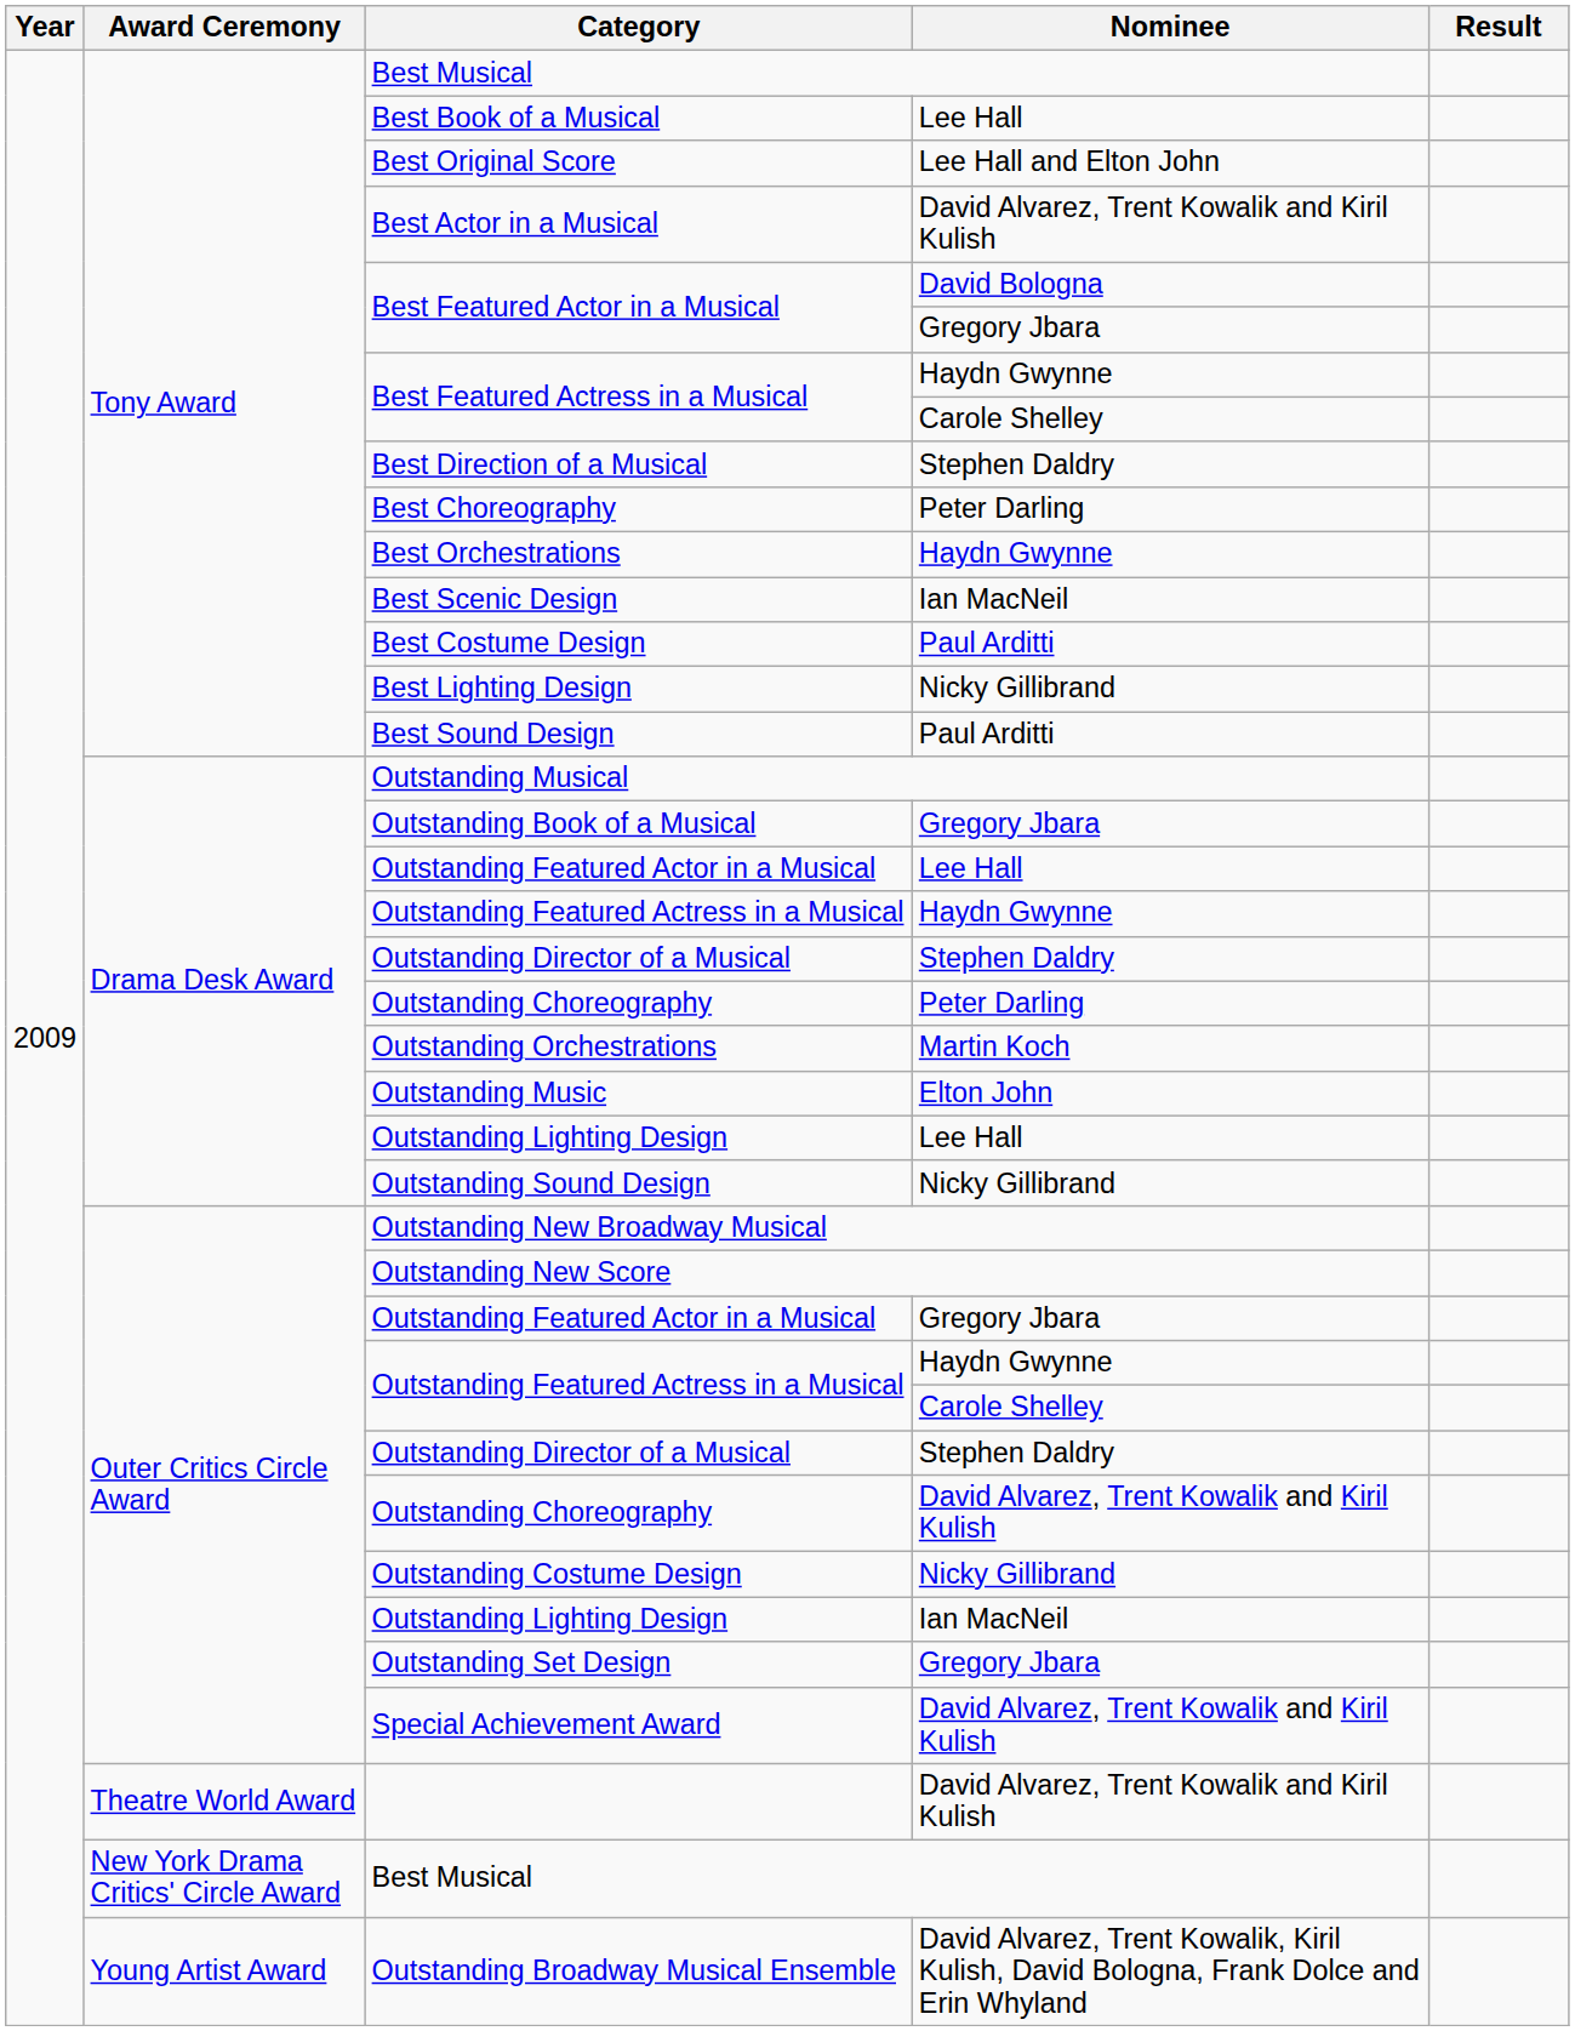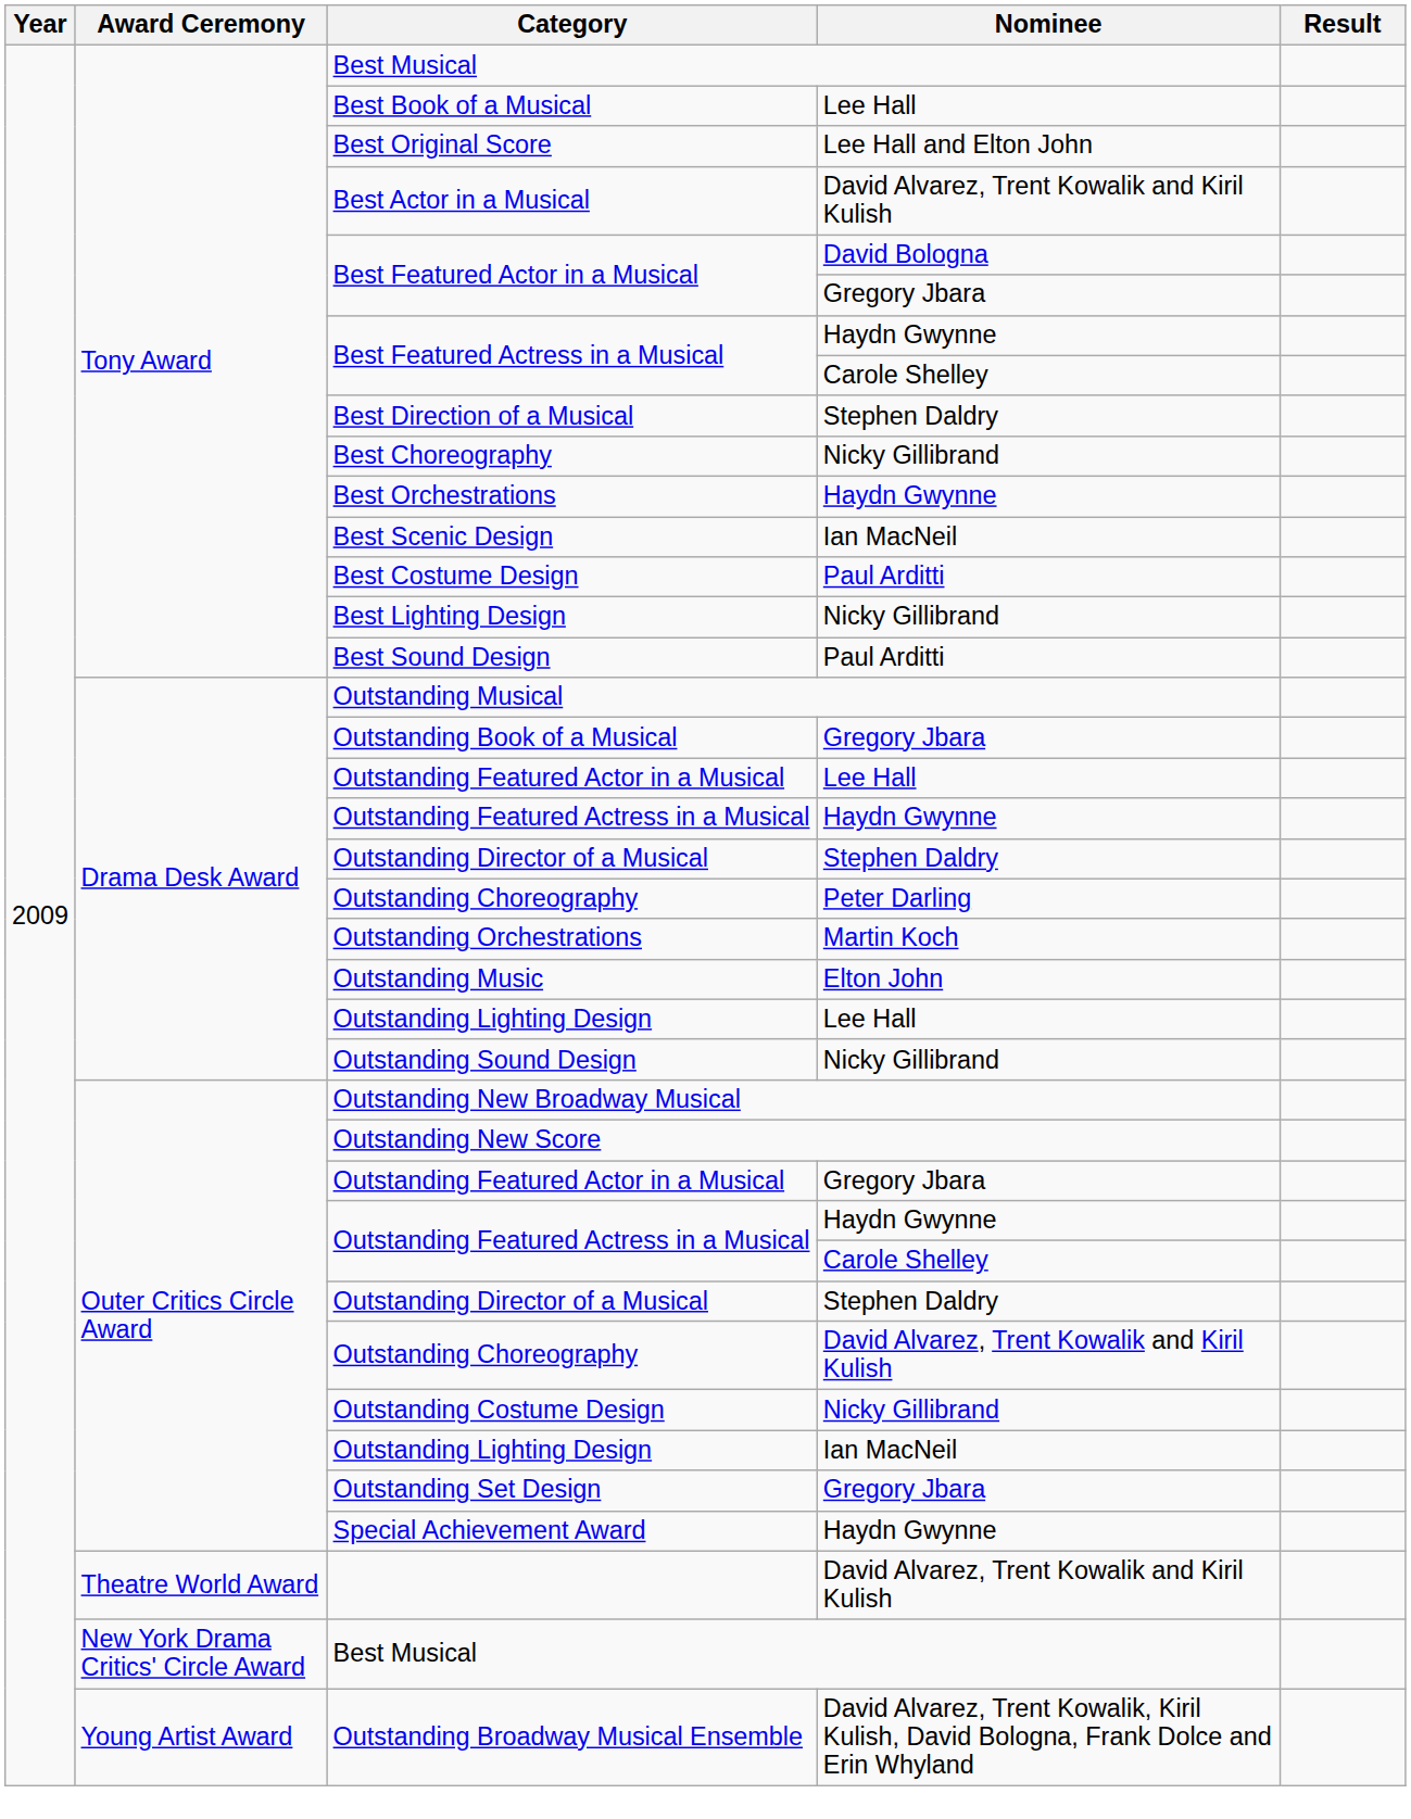 <table class="wikitable" width="100%">
 <tr>
 <th width="5%">Year</th>
 <th width="18%">Award Ceremony</th>
 <th width="35%">Category</th>
 <th width="33%">Nominee</th>
 <th width="9%">Result</th>
 </tr>
 <tr>
 <td rowspan="39" align="center">2009</td>
 <td rowspan="15"><a href='#'>Tony Award</a></td>
 <td colspan="2"><a href='#'>Best Musical</a></td>
 <td></td>
 </tr>
 <tr>
 <td><a href='#'>Best Book of a Musical</a></td>
 <td>Lee Hall</td>
 <td></td>
 </tr>
 <tr>
 <td><a href='#'>Best Original Score</a></td>
 <td>Lee Hall and Elton John</td>
 <td></td>
 </tr>
 <tr>
 <td><a href='#'>Best Actor in a Musical</a></td>
 <td>David Alvarez, Trent Kowalik and Kiril Kulish</td>
 <td></td>
 </tr>
 <tr>
 <td rowspan="2"><a href='#'>Best Featured Actor in a Musical</a></td>
 <td><a href='#'>David Bologna</a></td>
 <td></td>
 </tr>
 <tr>
 <td>Gregory Jbara</td>
 <td></td>
 </tr>
 <tr>
 <td rowspan="2"><a href='#'>Best Featured Actress in a Musical</a></td>
 <td>Haydn Gwynne</td>
 <td></td>
 </tr>
 <tr>
 <td>Carole Shelley</td>
 <td></td>
 </tr>
 <tr>
 <td><a href='#'>Best Direction of a Musical</a></td>
 <td>Stephen Daldry</td>
 <td></td>
 </tr>
 <tr>
 <td><a href='#'>Best Choreography</a></td>
-<td>Peter Darling</td>
+<td>Nicky Gillibrand</td>
 <td></td>
 </tr>
 <tr>
 <td><a href='#'>Best Orchestrations</a></td>
 <td><a href='#'>Haydn Gwynne</a></td>
 <td></td>
 </tr>
 <tr>
 <td><a href='#'>Best Scenic Design</a></td>
 <td>Ian MacNeil</td>
 <td></td>
 </tr>
 <tr>
 <td><a href='#'>Best Costume Design</a></td>
 <td><a href='#'>Paul Arditti</a></td>
 <td></td>
 </tr>
 <tr>
 <td><a href='#'>Best Lighting Design</a></td>
 <td>Nicky Gillibrand</td>
 <td></td>
 </tr>
 <tr>
 <td><a href='#'>Best Sound Design</a></td>
 <td>Paul Arditti</td>
 <td></td>
 </tr>
 <tr>
 <td rowspan="10"><a href='#'>Drama Desk Award</a></td>
 <td colspan="2"><a href='#'>Outstanding Musical</a></td>
 <td></td>
 </tr>
 <tr>
 <td><a href='#'>Outstanding Book of a Musical</a></td>
 <td><a href='#'>Gregory Jbara</a></td>
 <td></td>
 </tr>
 <tr>
 <td><a href='#'>Outstanding Featured Actor in a Musical</a></td>
 <td><a href='#'>Lee Hall</a></td>
 <td></td>
 </tr>
 <tr>
 <td><a href='#'>Outstanding Featured Actress in a Musical</a></td>
 <td><a href='#'>Haydn Gwynne</a></td>
 <td></td>
 </tr>
 <tr>
 <td><a href='#'>Outstanding Director of a Musical</a></td>
 <td><a href='#'>Stephen Daldry</a></td>
 <td></td>
 </tr>
 <tr>
 <td><a href='#'>Outstanding Choreography</a></td>
 <td><a href='#'>Peter Darling</a></td>
 <td></td>
 </tr>
 <tr>
 <td><a href='#'>Outstanding Orchestrations</a></td>
 <td><a href='#'>Martin Koch</a></td>
 <td></td>
 </tr>
 <tr>
 <td><a href='#'>Outstanding Music</a></td>
 <td><a href='#'>Elton John</a></td>
 <td></td>
 </tr>
 <tr>
 <td><a href='#'>Outstanding Lighting Design</a></td>
 <td>Lee Hall</td>
 <td></td>
 </tr>
 <tr>
 <td><a href='#'>Outstanding Sound Design</a></td>
 <td>Nicky Gillibrand</td>
 <td></td>
 </tr>
 <tr>
 <td rowspan="11"><a href='#'>Outer Critics Circle Award</a></td>
 <td colspan="2"><a href='#'>Outstanding New Broadway Musical</a></td>
 <td></td>
 </tr>
 <tr>
 <td colspan="2"><a href='#'>Outstanding New Score</a></td>
 <td></td>
 </tr>
 <tr>
 <td><a href='#'>Outstanding Featured Actor in a Musical</a></td>
 <td>Gregory Jbara</td>
 <td></td>
 </tr>
 <tr>
 <td rowspan="2"><a href='#'>Outstanding Featured Actress in a Musical</a></td>
 <td>Haydn Gwynne</td>
 <td></td>
 </tr>
 <tr>
 <td><a href='#'>Carole Shelley</a></td>
 <td></td>
 </tr>
 <tr>
 <td><a href='#'>Outstanding Director of a Musical</a></td>
 <td>Stephen Daldry</td>
 <td></td>
 </tr>
 <tr>
 <td><a href='#'>Outstanding Choreography</a></td>
 <td><a href='#'>David Alvarez</a>, <a href='#'>Trent Kowalik</a> and <a href='#'>Kiril Kulish</a></td>
 <td></td>
 </tr>
 <tr>
 <td><a href='#'>Outstanding Costume Design</a></td>
 <td><a href='#'>Nicky Gillibrand</a></td>
 <td></td>
 </tr>
 <tr>
 <td><a href='#'>Outstanding Lighting Design</a></td>
 <td>Ian MacNeil</td>
 <td></td>
 </tr>
 <tr>
 <td><a href='#'>Outstanding Set Design</a></td>
 <td><a href='#'>Gregory Jbara</a></td>
 <td></td>
 </tr>
 <tr>
 <td><a href='#'>Special Achievement Award</a></td>
-<td><a href='#'>David Alvarez</a>, <a href='#'>Trent Kowalik</a> and <a href='#'>Kiril Kulish</a></td>
+<td>Haydn Gwynne</td>
 <td></td>
 </tr>
 <tr>
 <td><a href='#'>Theatre World Award</a></td>
 <td></td>
 <td>David Alvarez, Trent Kowalik and Kiril Kulish</td>
 <td></td>
 </tr>
 <tr>
 <td><a href='#'>New York Drama Critics' Circle Award</a></td>
 <td colspan="2">Best Musical</td>
 <td></td>
 </tr>
 <tr>
 <td><a href='#'>Young Artist Award</a></td>
 <td><a href='#'>Outstanding Broadway Musical Ensemble</a></td>
 <td>David Alvarez, Trent Kowalik, Kiril Kulish, David Bologna, Frank Dolce and Erin Whyland</td>
 <td></td>
 </tr>
 </table>
